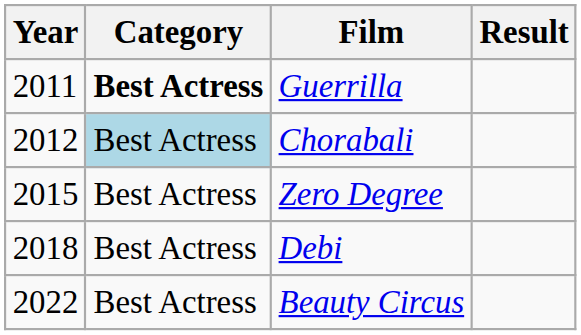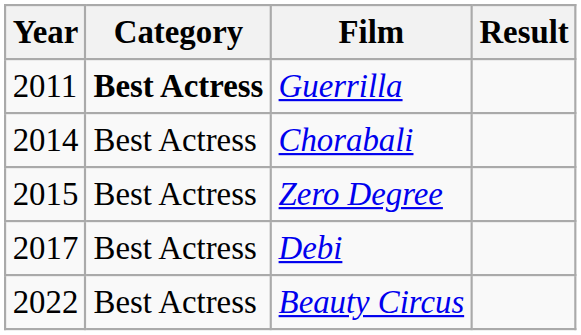 <table class="wikitable" style="font-size: 95%;">
 <tr>
 <th>Year</th>
 <th>Category</th>
 <th>Film</th>
 <th>Result</th>
 </tr>
 <tr>
 <td>2011</td>
 <td><strong>Best Actress</strong></td>
 <td><em><a href='#'>Guerrilla</a></em></td>
 <td></td>
 </tr>
 <tr>
-<td>2012</td>
-<td style="background: lightblue;">Best Actress</td>
+<td>2014</td>
+<td>Best Actress</td>
 <td><em><a href='#'>Chorabali</a></em></td>
 <td></td>
 </tr>
 <tr>
 <td>2015</td>
 <td>Best Actress</td>
 <td><em><a href='#'>Zero Degree</a></em></td>
 <td></td>
 </tr>
 <tr>
-<td>2018</td>
+<td>2017</td>
 <td>Best Actress</td>
 <td><em><a href='#'>Debi</a></em></td>
 <td></td>
 </tr>
 <tr>
 <td>2022</td>
 <td>Best Actress</td>
 <td><em><a href='#'>Beauty Circus</a></em></td>
 <td></td>
 </tr>
 </table>
